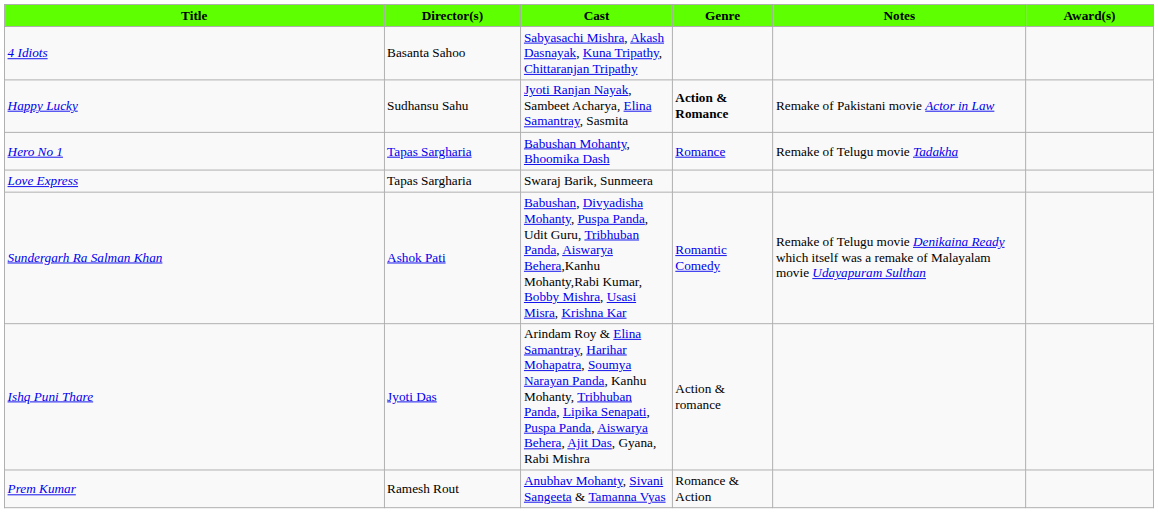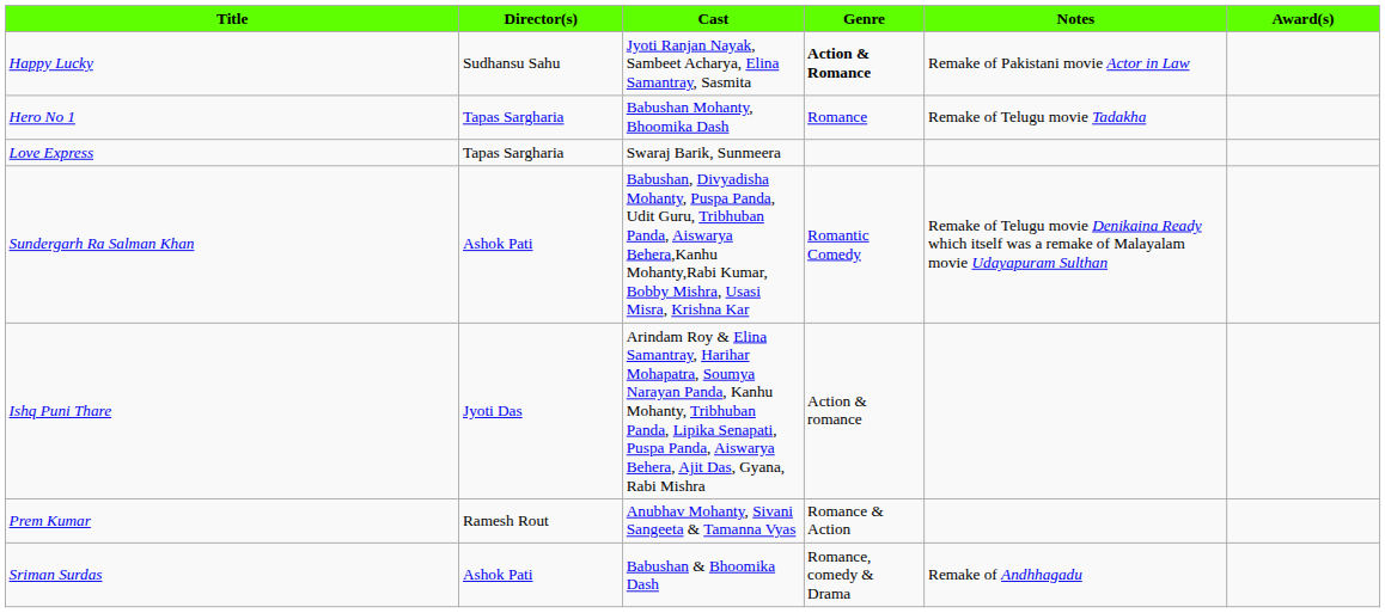 <table class="wikitable sortable" style="font-size:90%">
 <tr style="text-align:center;">
 <th style="background: #5EFF00;" scope="col" width=15%>Title</th>
 <th style="background: #5EFF00;" scope="col" width=5%>Director(s)</th>
 <th style="background: #5EFF00;" scope="col" width=5%>Cast</th>
 <th style="background: #5EFF00;" scope="col" width=3%>Genre</th>
 <th style="background: #5EFF00;" scope="col" width=10%>Notes</th>
 <th style="background: #5EFF00;" scope="col" width=5%>Award(s)</th>
-</tr>
-<tr>
-<td><em><a href='#'>4 Idiots</a></em></td>
-<td>Basanta Sahoo</td>
-<td><a href='#'>Sabyasachi Mishra</a>, <a href='#'>Akash Dasnayak</a>, <a href='#'>Kuna Tripathy</a>, <a href='#'>Chittaranjan Tripathy</a></td>
-<td></td>
-<td></td>
-<td></td>
 </tr>
 <tr>
 <td><em><a href='#'>Happy Lucky</a></em></td>
 <td>Sudhansu Sahu</td>
 <td><a href='#'>Jyoti Ranjan Nayak</a>, Sambeet Acharya, <a href='#'>Elina Samantray</a>, Sasmita</td>
 <td><strong>Action & Romance</strong></td>
 <td>Remake of Pakistani movie <em><a href='#'>Actor in Law</a></em></td>
 <td></td>
 </tr>
 <tr>
 <td><em><a href='#'>Hero No 1</a></em></td>
 <td><a href='#'>Tapas Sargharia</a></td>
 <td><a href='#'>Babushan Mohanty</a>, <a href='#'>Bhoomika Dash</a></td>
 <td><a href='#'>Romance</a></td>
 <td>Remake of Telugu movie <em><a href='#'>Tadakha</a></em></td>
 <td></td>
 </tr>
 <tr>
 <td><em><a href='#'>Love Express</a></em></td>
 <td>Tapas Sargharia</td>
 <td>Swaraj Barik, Sunmeera</td>
 <td></td>
 <td></td>
 <td></td>
 </tr>
 <tr>
 <td><em><a href='#'>Sundergarh Ra Salman Khan</a></em></td>
 <td><a href='#'>Ashok Pati</a></td>
 <td><a href='#'>Babushan</a>, <a href='#'>Divyadisha Mohanty</a>, <a href='#'>Puspa Panda</a>, Udit Guru, <a href='#'>Tribhuban Panda</a>, <a href='#'>Aiswarya Behera</a>,Kanhu Mohanty,Rabi Kumar, <a href='#'>Bobby Mishra</a>, <a href='#'>Usasi Misra</a>, <a href='#'>Krishna Kar</a></td>
 <td><a href='#'>Romantic Comedy</a></td>
 <td>Remake of Telugu movie <em><a href='#'>Denikaina Ready</a></em> which itself was a remake of Malayalam movie <em><a href='#'>Udayapuram Sulthan</a></em></td>
 <td style="text-align: center;"><br></td>
 </tr>
 <tr>
 <td><em><a href='#'>Ishq Puni Thare</a></em></td>
 <td><a href='#'>Jyoti Das</a></td>
 <td>Arindam Roy & <a href='#'>Elina Samantray</a>, <a href='#'>Harihar Mohapatra</a>, <a href='#'>Soumya Narayan Panda</a>, Kanhu Mohanty, <a href='#'>Tribhuban Panda</a>, <a href='#'>Lipika Senapati</a>, <a href='#'>Puspa Panda</a>, <a href='#'>Aiswarya Behera</a>, <a href='#'>Ajit Das</a>, Gyana, Rabi Mishra</td>
 <td>Action & romance</td>
 <td></td>
 <td></td>
 </tr>
 <tr>
 <td><em><a href='#'>Prem Kumar</a></em></td>
 <td>Ramesh Rout</td>
 <td><a href='#'>Anubhav Mohanty</a>, <a href='#'>Sivani Sangeeta</a> & <a href='#'>Tamanna Vyas</a></td>
 <td>Romance & Action</td>
 <td></td>
 <td></td>
 </tr>
+<tr>
+<td><em><a href='#'>Sriman Surdas</a></em></td>
+<td><a href='#'>Ashok Pati</a></td>
+<td><a href='#'>Babushan</a> & <a href='#'>Bhoomika Dash</a></td>
+<td>Romance, comedy & Drama</td>
+<td>Remake of <em><a href='#'>Andhhagadu</a></em></td>
+<td style="text-align: center;"><br></td>
+</tr>
 </table>
